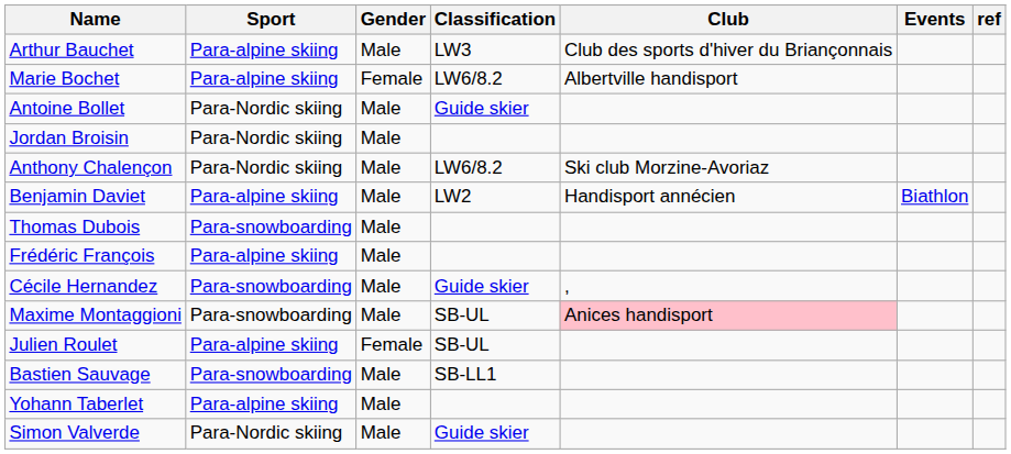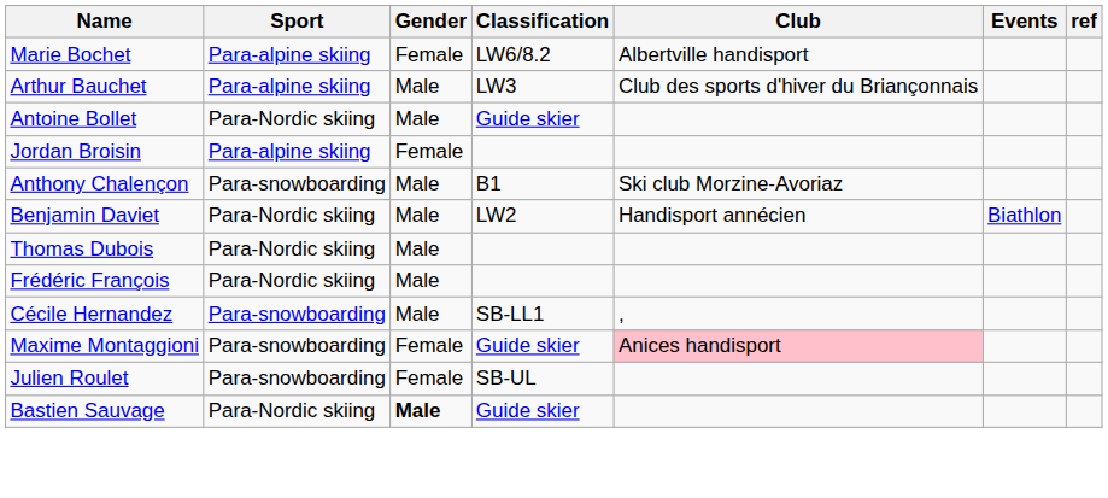 <table class="wikitable">
 <tr>
 <th>Name</th>
 <th>Sport</th>
 <th>Gender</th>
 <th>Classification</th>
 <th>Club</th>
 <th>Events</th>
 <th>ref</th>
 </tr>
 <tr>
+<td><a href='#'>Marie Bochet</a></td>
+<td><a href='#'>Para-alpine skiing</a></td>
+<td>Female</td>
+<td>LW6/8.2</td>
+<td>Albertville handisport</td>
+<td></td>
+<td></td>
+</tr>
+<tr>
 <td><a href='#'>Arthur Bauchet</a></td>
 <td><a href='#'>Para-alpine skiing</a></td>
 <td>Male</td>
 <td>LW3</td>
 <td>Club des sports d'hiver du Briançonnais</td>
-<td></td>
-<td></td>
-</tr>
-<tr>
-<td><a href='#'>Marie Bochet</a></td>
-<td><a href='#'>Para-alpine skiing</a></td>
-<td>Female</td>
-<td>LW6/8.2</td>
-<td>Albertville handisport</td>
 <td></td>
 <td></td>
 </tr>
 <tr>
 <td><a href='#'>Antoine Bollet</a></td>
 <td>Para-Nordic skiing</td>
 <td>Male</td>
 <td><a href='#'>Guide skier</a></td>
 <td></td>
 <td></td>
 <td></td>
 </tr>
 <tr>
 <td><a href='#'>Jordan Broisin</a></td>
+<td><a href='#'>Para-alpine skiing</a></td>
+<td>Female</td>
+<td></td>
+<td></td>
+<td></td>
+<td></td>
+</tr>
+<tr>
+<td><a href='#'>Anthony Chalençon</a></td>
+<td>Para-snowboarding</td>
+<td>Male</td>
+<td>B1</td>
+<td>Ski club Morzine-Avoriaz</td>
+<td></td>
+<td></td>
+</tr>
+<tr>
+<td><a href='#'>Benjamin Daviet</a></td>
+<td>Para-Nordic skiing</td>
+<td>Male</td>
+<td>LW2</td>
+<td>Handisport annécien</td>
+<td><a href='#'>Biathlon</a></td>
+<td></td>
+</tr>
+<tr>
+<td><a href='#'>Thomas Dubois</a></td>
 <td>Para-Nordic skiing</td>
 <td>Male</td>
 <td></td>
 <td></td>
 <td></td>
 <td></td>
 </tr>
 <tr>
-<td><a href='#'>Anthony Chalençon</a></td>
+<td><a href='#'>Frédéric François</a></td>
 <td>Para-Nordic skiing</td>
-<td>Male</td>
-<td>LW6/8.2</td>
-<td>Ski club Morzine-Avoriaz</td>
-<td></td>
-<td></td>
-</tr>
-<tr>
-<td><a href='#'>Benjamin Daviet</a></td>
-<td><a href='#'>Para-alpine skiing</a></td>
-<td>Male</td>
-<td>LW2</td>
-<td>Handisport annécien</td>
-<td><a href='#'>Biathlon</a></td>
-<td></td>
-</tr>
-<tr>
-<td><a href='#'>Thomas Dubois</a></td>
-<td><a href='#'>Para-snowboarding</a></td>
-<td>Male</td>
-<td></td>
-<td></td>
-<td></td>
-<td></td>
-</tr>
-<tr>
-<td><a href='#'>Frédéric François</a></td>
-<td><a href='#'>Para-alpine skiing</a></td>
 <td>Male</td>
 <td></td>
 <td></td>
 <td></td>
 <td></td>
 </tr>
 <tr>
 <td><a href='#'>Cécile Hernandez</a></td>
 <td><a href='#'>Para-snowboarding</a></td>
 <td>Male</td>
-<td><a href='#'>Guide skier</a></td>
+<td>SB-LL1</td>
 <td>, </td>
 <td></td>
 <td></td>
 </tr>
 <tr>
 <td><a href='#'>Maxime Montaggioni</a></td>
 <td>Para-snowboarding</td>
-<td>Male</td>
-<td>SB-UL</td>
+<td>Female</td>
+<td><a href='#'>Guide skier</a></td>
 <td style="background: pink;">Anices handisport</td>
 <td></td>
 <td></td>
 </tr>
 <tr>
 <td><a href='#'>Julien Roulet</a></td>
-<td><a href='#'>Para-alpine skiing</a></td>
+<td>Para-snowboarding</td>
 <td>Female</td>
 <td>SB-UL</td>
 <td></td>
 <td></td>
 <td></td>
 </tr>
 <tr>
 <td><a href='#'>Bastien Sauvage</a></td>
-<td><a href='#'>Para-snowboarding</a></td>
-<td>Male</td>
-<td>SB-LL1</td>
-<td></td>
-<td></td>
-<td></td>
-</tr>
-<tr>
-<td><a href='#'>Yohann Taberlet</a></td>
-<td><a href='#'>Para-alpine skiing</a></td>
-<td>Male</td>
-<td></td>
-<td></td>
-<td></td>
-<td></td>
-</tr>
-<tr>
-<td><a href='#'>Simon Valverde</a></td>
 <td>Para-Nordic skiing</td>
-<td>Male</td>
+<td><strong>Male</strong></td>
 <td><a href='#'>Guide skier</a></td>
 <td></td>
 <td></td>
 <td></td>
 </tr>
 </table>
